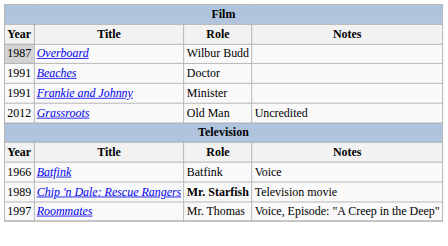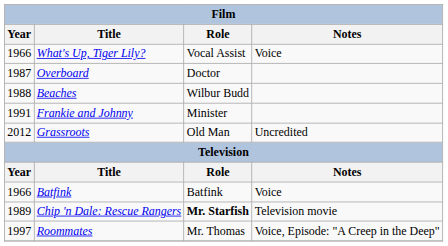 <table class="wikitable" style="font-size: 90%;">
 <tr>
 <th colspan="4" style="background: LightSteelBlue;">Film</th>
 </tr>
 <tr>
 <th>Year</th>
 <th>Title</th>
 <th>Role</th>
 <th>Notes</th>
 </tr>
 <tr>
-<td style="background: lightgrey;">1987</td>
+<td>1966</td>
+<td><em><a href='#'>What's Up, Tiger Lily?</a></em></td>
+<td>Vocal Assist</td>
+<td>Voice</td>
+</tr>
+<tr>
+<td>1987</td>
 <td><em><a href='#'>Overboard</a></em></td>
-<td>Wilbur Budd</td>
+<td>Doctor</td>
 <td></td>
 </tr>
 <tr>
-<td>1991</td>
+<td>1988</td>
 <td><em><a href='#'>Beaches</a></em></td>
-<td>Doctor</td>
+<td>Wilbur Budd</td>
 <td></td>
 </tr>
 <tr>
 <td>1991</td>
 <td><em><a href='#'>Frankie and Johnny</a></em></td>
 <td>Minister</td>
 <td></td>
 </tr>
 <tr>
 <td>2012</td>
 <td><em><a href='#'>Grassroots</a></em></td>
 <td>Old Man</td>
 <td>Uncredited</td>
 </tr>
 <tr>
 <th colspan="4" style="background: LightSteelBlue;">Television</th>
 </tr>
 <tr>
 <th>Year</th>
 <th>Title</th>
 <th>Role</th>
 <th>Notes</th>
 </tr>
 <tr>
 <td>1966</td>
 <td><em><a href='#'>Batfink</a></em></td>
 <td>Batfink</td>
 <td>Voice</td>
 </tr>
 <tr>
 <td>1989</td>
 <td><em><a href='#'>Chip 'n Dale: Rescue Rangers</a></em></td>
 <td><strong>Mr. Starfish</strong></td>
 <td>Television movie</td>
 </tr>
 <tr>
 <td>1997</td>
 <td><em><a href='#'>Roommates</a></em></td>
 <td>Mr. Thomas</td>
 <td>Voice, Episode: "A Creep in the Deep"</td>
 </tr>
 <tr>
 </tr>
 </table>
